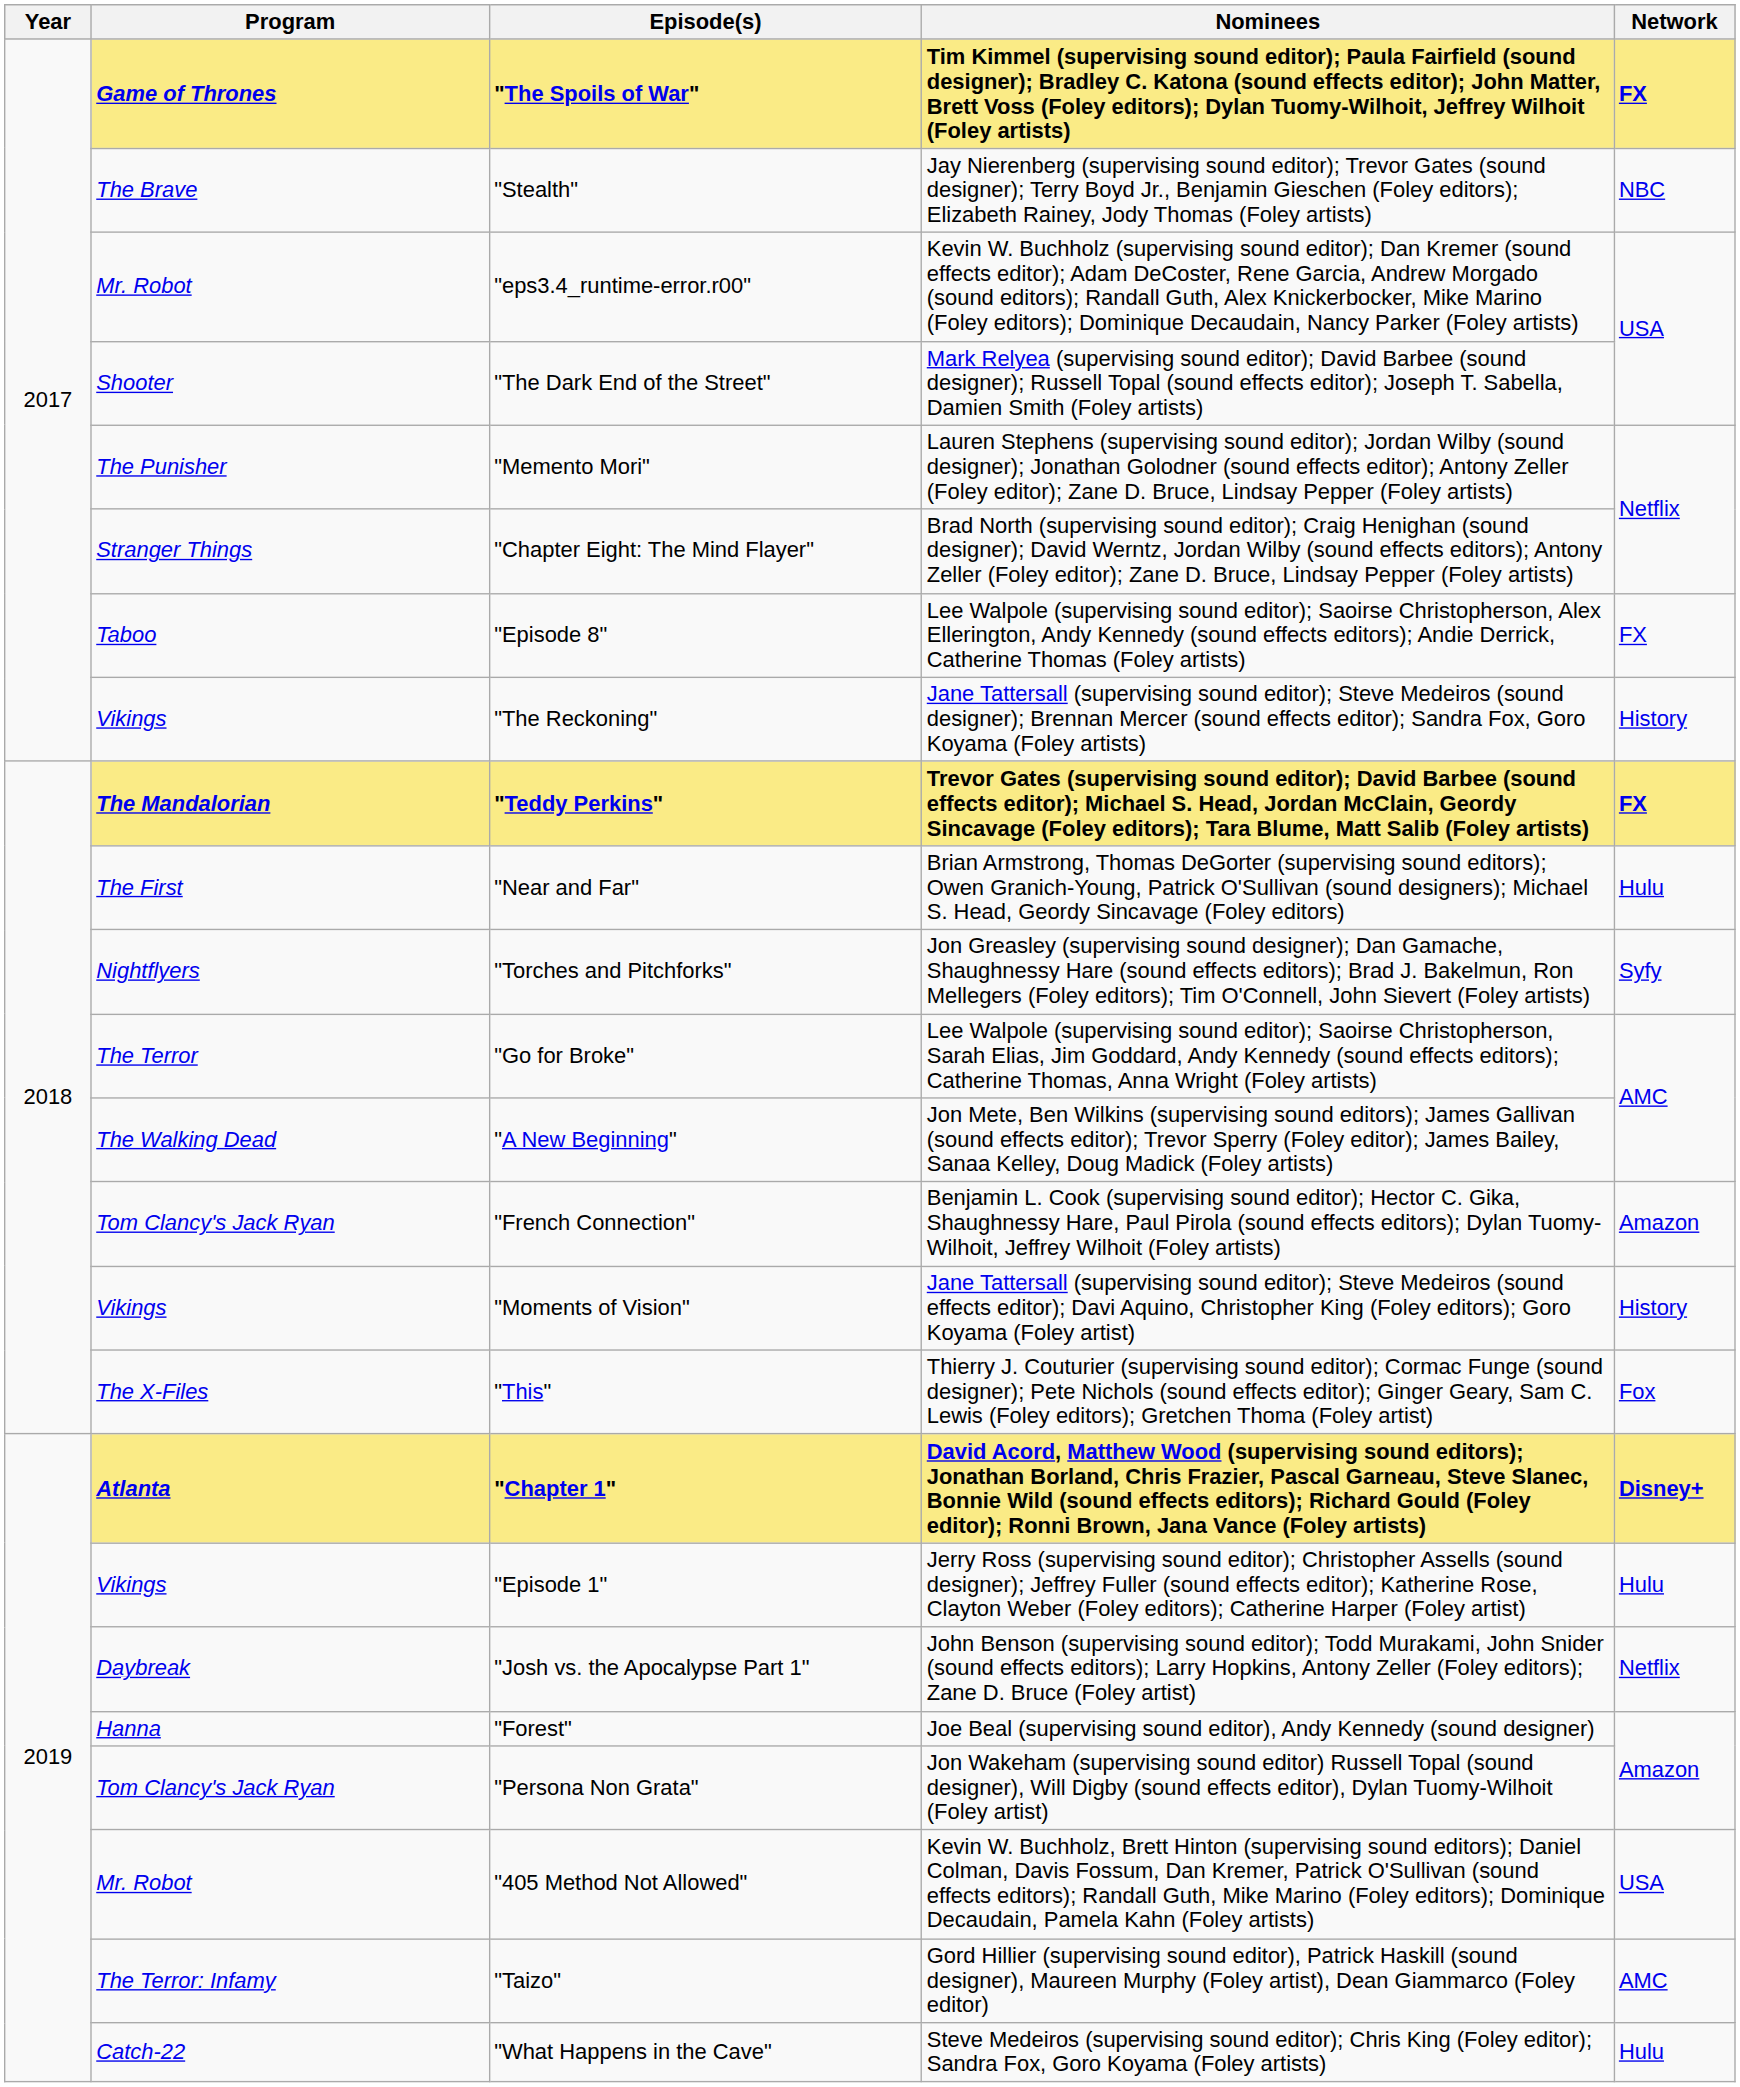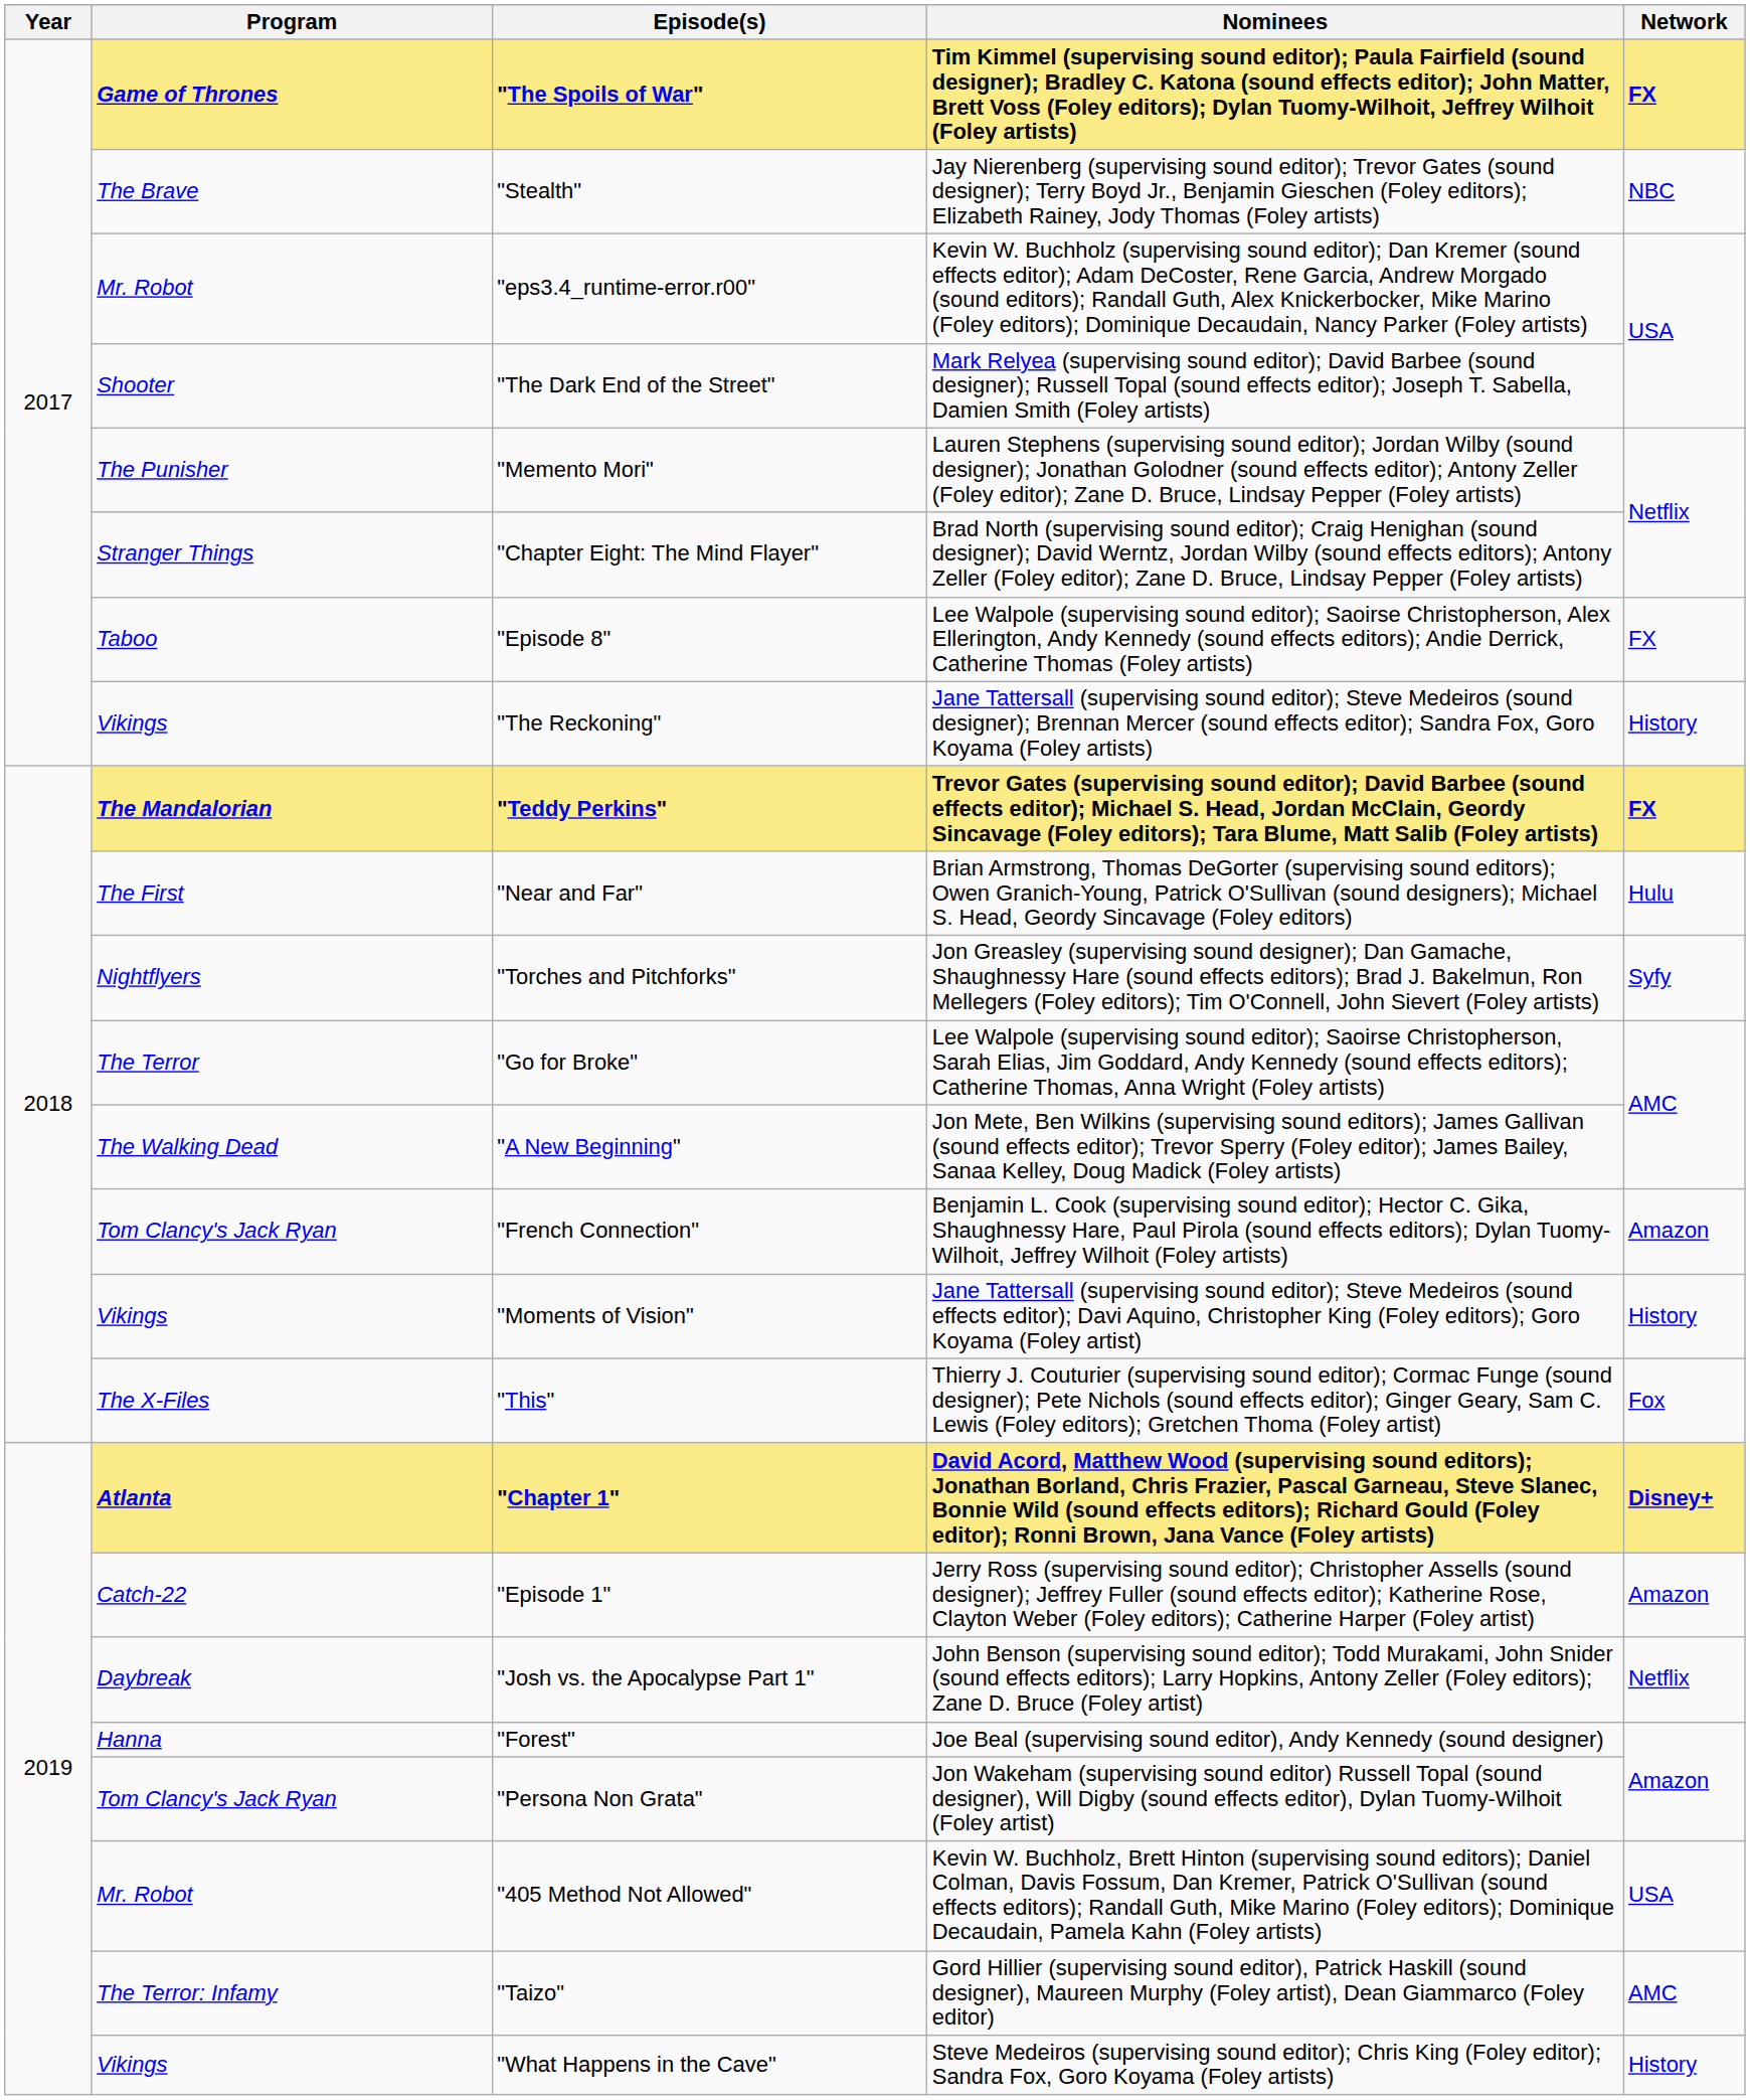 <table class="wikitable" style="width:100%">
 <tr bgcolor="#bebebe">
 <th width="5%">Year</th>
 <th width="23%">Program</th>
 <th width="25%">Episode(s)</th>
 <th width="40%">Nominees</th>
 <th width="7%">Network</th>
 </tr>
 <tr>
 <td rowspan=8 style="text-align:center">2017<br></td>
 <td style="background:#FAEB86;"><strong><em><a href='#'>Game of Thrones</a></em></strong></td>
 <td style="background:#FAEB86;"><strong>"<a href='#'>The Spoils of War</a>" </strong></td>
 <td style="background:#FAEB86;"><strong>Tim Kimmel (supervising sound editor); Paula Fairfield (sound designer); Bradley C. Katona (sound effects editor); John Matter, Brett Voss (Foley editors); Dylan Tuomy-Wilhoit, Jeffrey Wilhoit (Foley artists)</strong></td>
 <td style="background:#FAEB86;"><strong><a href='#'>FX</a></strong></td>
 </tr>
 <tr>
 <td><em><a href='#'>The Brave</a></em></td>
 <td>"Stealth"</td>
 <td>Jay Nierenberg (supervising sound editor); Trevor Gates (sound designer); Terry Boyd Jr., Benjamin Gieschen (Foley editors); Elizabeth Rainey, Jody Thomas (Foley artists)</td>
 <td><a href='#'>NBC</a></td>
 </tr>
 <tr>
 <td><em><a href='#'>Mr. Robot</a></em></td>
 <td>"eps3.4_runtime-error.r00"</td>
 <td>Kevin W. Buchholz (supervising sound editor); Dan Kremer (sound effects editor); Adam DeCoster, Rene Garcia, Andrew Morgado (sound editors); Randall Guth, Alex Knickerbocker, Mike Marino (Foley editors); Dominique Decaudain, Nancy Parker (Foley artists)</td>
 <td rowspan="2"><a href='#'>USA</a></td>
 </tr>
 <tr>
 <td><em><a href='#'>Shooter</a></em></td>
 <td>"The Dark End of the Street"</td>
 <td><a href='#'>Mark Relyea</a> (supervising sound editor); David Barbee (sound designer); Russell Topal (sound effects editor); Joseph T. Sabella, Damien Smith (Foley artists)</td>
 </tr>
 <tr>
 <td><em><a href='#'>The Punisher</a></em></td>
 <td>"Memento Mori"</td>
 <td>Lauren Stephens (supervising sound editor); Jordan Wilby (sound designer); Jonathan Golodner (sound effects editor); Antony Zeller (Foley editor); Zane D. Bruce, Lindsay Pepper (Foley artists)</td>
 <td rowspan="2"><a href='#'>Netflix</a></td>
 </tr>
 <tr>
 <td><em><a href='#'>Stranger Things</a></em></td>
 <td>"Chapter Eight: The Mind Flayer"</td>
 <td>Brad North (supervising sound editor); Craig Henighan (sound designer); David Werntz, Jordan Wilby (sound effects editors); Antony Zeller (Foley editor); Zane D. Bruce, Lindsay Pepper (Foley artists)</td>
 </tr>
 <tr>
 <td><em><a href='#'>Taboo</a></em></td>
 <td>"Episode 8"</td>
 <td>Lee Walpole (supervising sound editor); Saoirse Christopherson, Alex Ellerington, Andy Kennedy (sound effects editors); Andie Derrick, Catherine Thomas (Foley artists)</td>
 <td><a href='#'>FX</a></td>
 </tr>
 <tr>
 <td><em><a href='#'>Vikings</a></em></td>
 <td>"The Reckoning"</td>
 <td><a href='#'>Jane Tattersall</a> (supervising sound editor); Steve Medeiros (sound designer); Brennan Mercer (sound effects editor); Sandra Fox, Goro Koyama (Foley artists)</td>
 <td><a href='#'>History</a></td>
 </tr>
 <tr>
 <td rowspan=8 style="text-align:center">2018<br></td>
 <td style="background:#FAEB86;"><strong><em><a href='#'>The Mandalorian</a></em></strong></td>
 <td style="background:#FAEB86;"><strong>"<a href='#'>Teddy Perkins</a>" </strong></td>
 <td style="background:#FAEB86;"><strong>Trevor Gates (supervising sound editor); David Barbee (sound effects editor); Michael S. Head, Jordan McClain, Geordy Sincavage (Foley editors); Tara Blume, Matt Salib (Foley artists)</strong></td>
 <td style="background:#FAEB86;"><strong><a href='#'>FX</a></strong></td>
 </tr>
 <tr>
 <td><em><a href='#'>The First</a></em></td>
 <td>"Near and Far"</td>
 <td>Brian Armstrong, Thomas DeGorter (supervising sound editors); Owen Granich-Young, Patrick O'Sullivan (sound designers); Michael S. Head, Geordy Sincavage (Foley editors)</td>
 <td><a href='#'>Hulu</a></td>
 </tr>
 <tr>
 <td><em><a href='#'>Nightflyers</a></em></td>
 <td>"Torches and Pitchforks"</td>
 <td>Jon Greasley (supervising sound designer); Dan Gamache, Shaughnessy Hare (sound effects editors); Brad J. Bakelmun, Ron Mellegers (Foley editors); Tim O'Connell, John Sievert (Foley artists)</td>
 <td><a href='#'>Syfy</a></td>
 </tr>
 <tr>
 <td><em><a href='#'>The Terror</a></em></td>
 <td>"Go for Broke"</td>
 <td>Lee Walpole (supervising sound editor); Saoirse Christopherson, Sarah Elias, Jim Goddard, Andy Kennedy (sound effects editors); Catherine Thomas, Anna Wright (Foley artists)</td>
 <td rowspan="2"><a href='#'>AMC</a></td>
 </tr>
 <tr>
 <td><em><a href='#'>The Walking Dead</a></em></td>
 <td>"<a href='#'>A New Beginning</a>"</td>
 <td>Jon Mete, Ben Wilkins (supervising sound editors); James Gallivan (sound effects editor); Trevor Sperry (Foley editor); James Bailey, Sanaa Kelley, Doug Madick (Foley artists)</td>
 </tr>
 <tr>
 <td><em><a href='#'>Tom Clancy's Jack Ryan</a></em></td>
 <td>"French Connection"</td>
 <td>Benjamin L. Cook (supervising sound editor); Hector C. Gika, Shaughnessy Hare, Paul Pirola (sound effects editors); Dylan Tuomy-Wilhoit, Jeffrey Wilhoit (Foley artists)</td>
 <td><a href='#'>Amazon</a></td>
 </tr>
 <tr>
 <td><em><a href='#'>Vikings</a></em></td>
 <td>"Moments of Vision"</td>
 <td><a href='#'>Jane Tattersall</a> (supervising sound editor); Steve Medeiros (sound effects editor); Davi Aquino, Christopher King (Foley editors); Goro Koyama (Foley artist)</td>
 <td><a href='#'>History</a></td>
 </tr>
 <tr>
 <td><em><a href='#'>The X-Files</a></em></td>
 <td>"<a href='#'>This</a>"</td>
 <td>Thierry J. Couturier (supervising sound editor); Cormac Funge (sound designer); Pete Nichols (sound effects editor); Ginger Geary, Sam C. Lewis (Foley editors); Gretchen Thoma (Foley artist)</td>
 <td><a href='#'>Fox</a></td>
 </tr>
 <tr>
 <td rowspan=8 style="text-align:center">2019<br></td>
 <td style="background:#FAEB86;"><strong><em><a href='#'>Atlanta</a></em></strong></td>
 <td style="background:#FAEB86;"><strong>"<a href='#'>Chapter 1</a>"</strong></td>
 <td style="background:#FAEB86;"><strong><a href='#'>David Acord</a>, <a href='#'>Matthew Wood</a> (supervising sound editors); Jonathan Borland, Chris Frazier, Pascal Garneau, Steve Slanec, Bonnie Wild (sound effects editors); Richard Gould (Foley editor); Ronni Brown, Jana Vance (Foley artists)</strong></td>
 <td style="background:#FAEB86;"><strong><a href='#'>Disney+</a></strong></td>
 </tr>
 <tr>
-<td><em><a href='#'>Vikings</a></em></td>
+<td><em><a href='#'>Catch-22</a></em></td>
 <td>"Episode 1"</td>
 <td>Jerry Ross (supervising sound editor); Christopher Assells (sound designer); Jeffrey Fuller (sound effects editor); Katherine Rose, Clayton Weber (Foley editors); Catherine Harper (Foley artist)</td>
-<td><a href='#'>Hulu</a></td>
+<td><a href='#'>Amazon</a></td>
 </tr>
 <tr>
 <td><em><a href='#'>Daybreak</a></em></td>
 <td>"Josh vs. the Apocalypse Part 1"</td>
 <td>John Benson (supervising sound editor); Todd Murakami, John Snider (sound effects editors); Larry Hopkins, Antony Zeller (Foley editors); Zane D. Bruce (Foley artist)</td>
 <td><a href='#'>Netflix</a></td>
 </tr>
 <tr>
 <td><em><a href='#'>Hanna</a></em></td>
 <td>"Forest"</td>
 <td>Joe Beal (supervising sound editor), Andy Kennedy (sound designer)</td>
 <td rowspan="2"><a href='#'>Amazon</a></td>
 </tr>
 <tr>
 <td><em><a href='#'>Tom Clancy's Jack Ryan</a></em></td>
 <td>"Persona Non Grata"</td>
 <td>Jon Wakeham (supervising sound editor) Russell Topal (sound designer), Will Digby (sound effects editor), Dylan Tuomy-Wilhoit (Foley artist)</td>
 </tr>
 <tr>
 <td><em><a href='#'>Mr. Robot</a></em></td>
 <td>"405 Method Not Allowed"</td>
 <td>Kevin W. Buchholz, Brett Hinton (supervising sound editors); Daniel Colman, Davis Fossum, Dan Kremer, Patrick O'Sullivan (sound effects editors); Randall Guth, Mike Marino (Foley editors); Dominique Decaudain, Pamela Kahn (Foley artists)</td>
 <td><a href='#'>USA</a></td>
 </tr>
 <tr>
 <td><em><a href='#'>The Terror: Infamy</a></em></td>
 <td>"Taizo"</td>
 <td>Gord Hillier (supervising sound editor), Patrick Haskill (sound designer), Maureen Murphy (Foley artist), Dean Giammarco (Foley editor)</td>
 <td><a href='#'>AMC</a></td>
 </tr>
 <tr>
-<td><em><a href='#'>Catch-22</a></em></td>
+<td><em><a href='#'>Vikings</a></em></td>
 <td>"What Happens in the Cave"</td>
 <td>Steve Medeiros (supervising sound editor); Chris King (Foley editor); Sandra Fox, Goro Koyama (Foley artists)</td>
-<td><a href='#'>Hulu</a></td>
+<td><a href='#'>History</a></td>
 </tr>
 </table>
